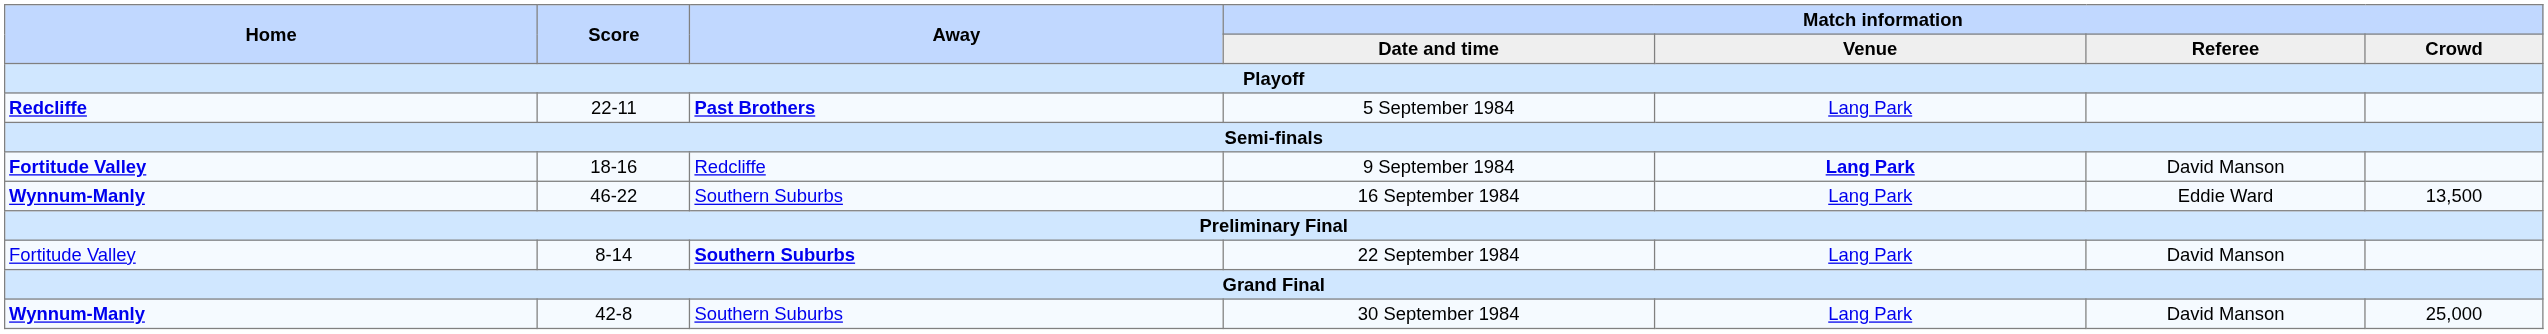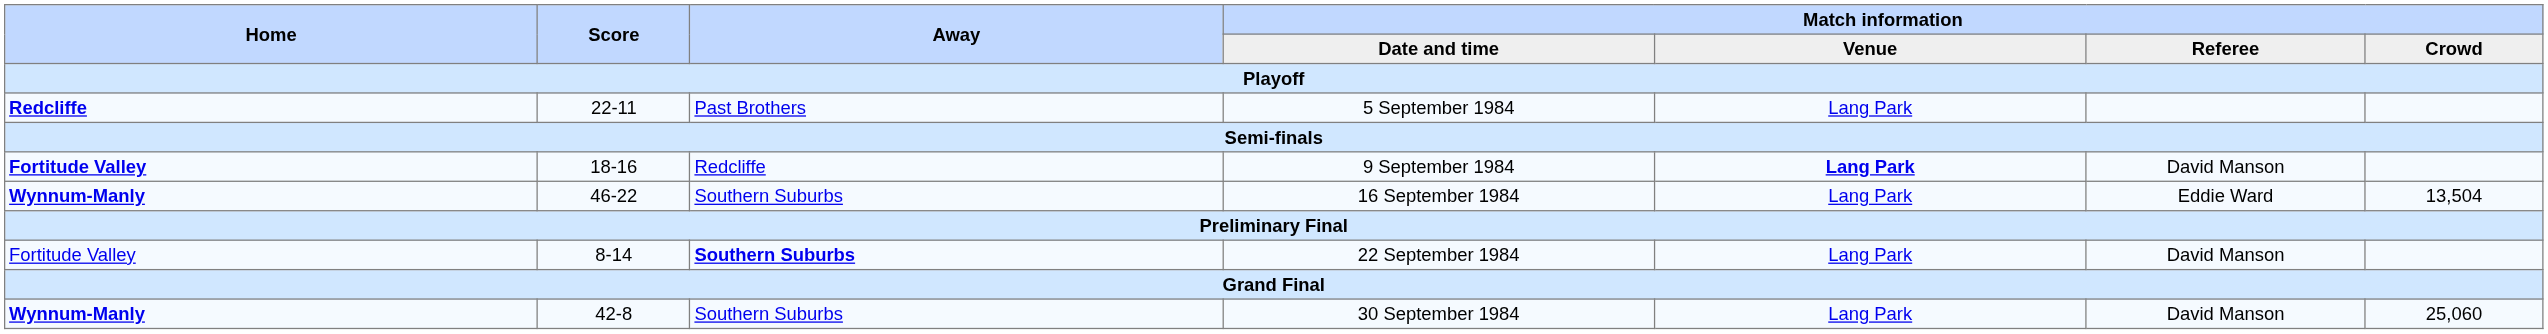 <table border=1 style="border-collapse:collapse; font-size:90%; text-align:center;" cellpadding=3 cellspacing=0 width=100%>
 <tr bgcolor=#C1D8FF>
 <th rowspan=2 width=21%>Home</th>
 <th rowspan=2 width=6%>Score</th>
 <th rowspan=2 width=21%>Away</th>
 <th colspan=6>Match information</th>
 </tr>
 <tr bgcolor=#EFEFEF>
 <th width=17%>Date and time</th>
 <th width=17%>Venue</th>
 <th width=11%>Referee</th>
 <th width=7%>Crowd</th>
 </tr>
 <tr bgcolor="#D0E7FF">
 <td colspan=7><strong>Playoff</strong></td>
 </tr>
 <tr bgcolor=#F5FAFF>
 <td align=left> <strong><a href='#'>Redcliffe</a></strong></td>
 <td>22-11</td>
-<td align=left><strong> <a href='#'>Past Brothers</a></strong></td>
+<td align=left> <a href='#'>Past Brothers</a></td>
 <td>5 September 1984</td>
 <td><a href='#'>Lang Park</a></td>
 <td></td>
 <td></td>
 </tr>
 <tr bgcolor="#D0E7FF">
 <td colspan=7><strong>Semi-finals</strong></td>
 </tr>
 <tr bgcolor=#F5FAFF>
 <td align=left> <strong><a href='#'>Fortitude Valley</a></strong></td>
 <td>18-16</td>
 <td align=left> <a href='#'>Redcliffe</a></td>
 <td>9 September 1984</td>
 <td><strong><a href='#'>Lang Park</a></strong></td>
 <td>David Manson</td>
 <td></td>
 </tr>
 <tr bgcolor=#F5FAFF>
 <td align=left> <strong><a href='#'>Wynnum-Manly</a></strong></td>
 <td>46-22</td>
 <td align=left> <a href='#'>Southern Suburbs</a></td>
 <td>16 September 1984</td>
 <td><a href='#'>Lang Park</a></td>
 <td>Eddie Ward</td>
-<td>13,500</td>
+<td>13,504</td>
 </tr>
 <tr bgcolor="#D0E7FF">
 <td colspan=7><strong>Preliminary Final</strong></td>
 </tr>
 <tr bgcolor=#F5FAFF>
 <td align=left> <a href='#'>Fortitude Valley</a></td>
 <td>8-14</td>
 <td align=left> <strong><a href='#'>Southern Suburbs</a></strong></td>
 <td>22 September 1984</td>
 <td><a href='#'>Lang Park</a></td>
 <td>David Manson</td>
 <td></td>
 </tr>
 <tr bgcolor="#D0E7FF">
 <td colspan=7><strong>Grand Final</strong></td>
 </tr>
 <tr bgcolor=#F5FAFF>
 <td align=left> <strong><a href='#'>Wynnum-Manly</a></strong></td>
 <td>42-8</td>
 <td align=left> <a href='#'>Southern Suburbs</a></td>
 <td>30 September 1984</td>
 <td><a href='#'>Lang Park</a></td>
 <td>David Manson</td>
-<td>25,000</td>
+<td>25,060</td>
 </tr>
 </table>
